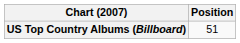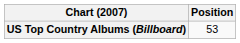 <table class="wikitable plainrowheaders" style="text-align:center">
 <tr>
 <th scope="col">Chart (2007)</th>
 <th scope="col">Position</th>
 </tr>
 <tr>
 <th scope="row">US Top Country Albums (<em>Billboard</em>)</th>
-<td>51</td>
+<td>53</td>
 </tr>
 </table>
